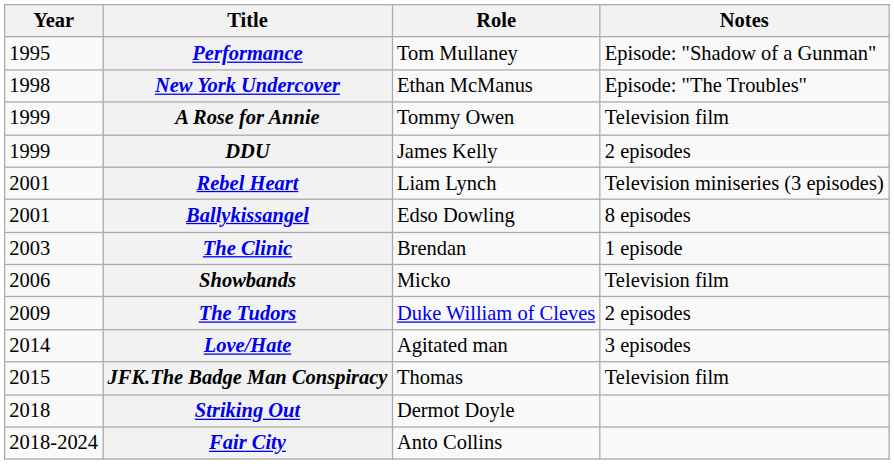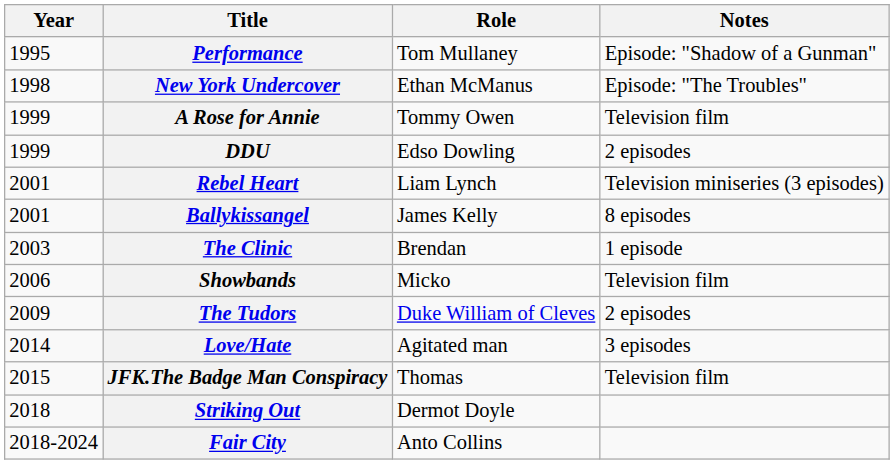 <table class="wikitable plainrowheaders sortable">
 <tr>
 <th scope="col">Year</th>
 <th scope="col">Title</th>
 <th scope="col">Role</th>
 <th class="unsortable">Notes</th>
 </tr>
 <tr>
 <td>1995</td>
 <th scope="row"><em><a href='#'>Performance</a></em></th>
 <td>Tom Mullaney</td>
 <td>Episode: "Shadow of a Gunman"</td>
 </tr>
 <tr>
 <td>1998</td>
 <th scope="row"><em><a href='#'>New York Undercover</a></em></th>
 <td>Ethan McManus</td>
 <td>Episode: "The Troubles"</td>
 </tr>
 <tr>
 <td>1999</td>
 <th scope="row"><em>A Rose for Annie</em></th>
 <td>Tommy Owen</td>
 <td>Television film</td>
 </tr>
 <tr>
 <td>1999</td>
 <th scope="row"><em>DDU</em></th>
-<td>James Kelly</td>
+<td>Edso Dowling</td>
 <td>2 episodes</td>
 </tr>
 <tr>
 <td>2001</td>
 <th scope="row"><em><a href='#'>Rebel Heart</a></em></th>
 <td>Liam Lynch</td>
 <td>Television miniseries (3 episodes)</td>
 </tr>
 <tr>
 <td>2001</td>
 <th scope="row"><em><a href='#'>Ballykissangel</a></em></th>
-<td>Edso Dowling</td>
+<td>James Kelly</td>
 <td>8 episodes</td>
 </tr>
 <tr>
 <td>2003</td>
 <th scope="row"><em><a href='#'>The Clinic</a></em></th>
 <td>Brendan</td>
 <td>1 episode</td>
 </tr>
 <tr>
 <td>2006</td>
 <th scope="row"><em>Showbands</em></th>
 <td>Micko</td>
 <td>Television film</td>
 </tr>
 <tr>
 <td>2009</td>
 <th scope="row"><em><a href='#'>The Tudors</a></em></th>
 <td><a href='#'>Duke William of Cleves</a></td>
 <td>2 episodes</td>
 </tr>
 <tr>
 <td>2014</td>
 <th scope="row"><em><a href='#'>Love/Hate</a></em></th>
 <td>Agitated man</td>
 <td>3 episodes</td>
 </tr>
 <tr>
 <td>2015</td>
 <th scope="row"><em>JFK.The Badge Man Conspiracy</em></th>
 <td>Thomas</td>
 <td>Television film</td>
 </tr>
 <tr>
 <td>2018</td>
 <th scope="row"><em><a href='#'>Striking Out</a></em></th>
 <td>Dermot Doyle</td>
 <td></td>
 </tr>
 <tr>
 <td>2018-2024</td>
 <th scope="row"><em><a href='#'>Fair City</a></em></th>
 <td>Anto Collins</td>
 <td></td>
 </tr>
 </table>
